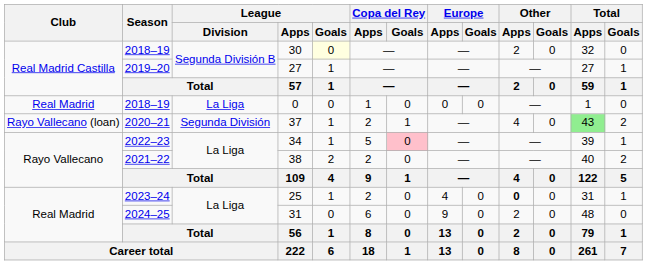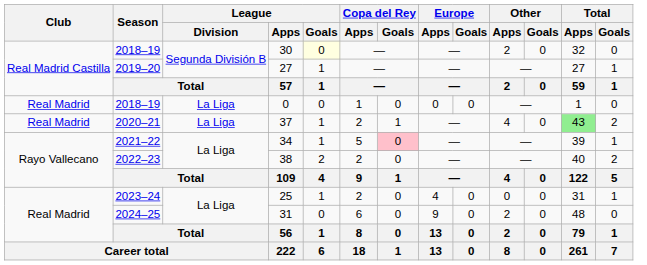 <table class="wikitable" style="text-align:center">
 <tr>
 <th rowspan="2">Club</th>
 <th rowspan="2">Season</th>
 <th colspan="3">League</th>
 <th colspan="2"><a href='#'>Copa del Rey</a></th>
 <th colspan="2"><a href='#'>Europe</a></th>
 <th colspan="2">Other</th>
 <th colspan="2">Total</th>
 </tr>
 <tr>
 <th>Division</th>
 <th>Apps</th>
 <th>Goals</th>
 <th>Apps</th>
 <th>Goals</th>
 <th>Apps</th>
 <th>Goals</th>
 <th>Apps</th>
 <th>Goals</th>
 <th>Apps</th>
 <th>Goals</th>
 </tr>
 <tr>
 <td rowspan="3"><a href='#'>Real Madrid Castilla</a></td>
 <td><a href='#'>2018–19</a></td>
 <td rowspan="2"><a href='#'>Segunda División B</a></td>
 <td>30</td>
 <td style="background: lightyellow;">0</td>
 <td colspan="2">—</td>
 <td colspan="2">—</td>
 <td>2</td>
 <td>0</td>
 <td>32</td>
 <td>0</td>
 </tr>
 <tr>
 <td><a href='#'>2019–20</a></td>
 <td>27</td>
 <td>1</td>
 <td colspan="2">—</td>
 <td colspan="2">—</td>
 <td colspan="2">—</td>
 <td>27</td>
 <td>1</td>
 </tr>
 <tr>
 <th colspan="2">Total</th>
 <th>57</th>
 <th>1</th>
 <th colspan="2">—</th>
 <th colspan="2">—</th>
 <th>2</th>
 <th>0</th>
 <th>59</th>
 <th>1</th>
 </tr>
 <tr>
 <td><a href='#'>Real Madrid</a></td>
 <td><a href='#'>2018–19</a></td>
 <td><a href='#'>La Liga</a></td>
 <td>0</td>
 <td>0</td>
 <td>1</td>
 <td>0</td>
 <td>0</td>
 <td>0</td>
 <td colspan="2">—</td>
 <td>1</td>
 <td>0</td>
 </tr>
 <tr>
-<td><a href='#'>Rayo Vallecano</a> (loan)</td>
+<td><a href='#'>Real Madrid</a></td>
 <td><a href='#'>2020–21</a></td>
-<td><a href='#'>Segunda División</a></td>
+<td><a href='#'>La Liga</a></td>
 <td>37</td>
 <td>1</td>
 <td>2</td>
 <td>1</td>
 <td colspan="2">—</td>
 <td>4</td>
 <td>0</td>
 <td style="background: lightgreen;">43</td>
 <td>2</td>
 </tr>
 <tr>
 <td rowspan="3">Rayo Vallecano</td>
-<td><a href='#'>2022–23</a></td>
+<td><a href='#'>2021–22</a></td>
 <td rowspan="2">La Liga</td>
 <td>34</td>
 <td>1</td>
 <td>5</td>
 <td style="background: pink;">0</td>
 <td colspan="2">—</td>
 <td colspan="2">—</td>
 <td>39</td>
 <td>1</td>
 </tr>
 <tr>
-<td><a href='#'>2021–22</a></td>
+<td><a href='#'>2022–23</a></td>
 <td>38</td>
 <td>2</td>
 <td>2</td>
 <td>0</td>
 <td colspan="2">—</td>
 <td colspan="2">—</td>
 <td>40</td>
 <td>2</td>
 </tr>
 <tr>
 <th colspan="2">Total</th>
 <th>109</th>
 <th>4</th>
 <th>9</th>
 <th>1</th>
 <th colspan="2">—</th>
 <th>4</th>
 <th>0</th>
 <th>122</th>
 <th>5</th>
 </tr>
 <tr>
 <td rowspan="3">Real Madrid</td>
 <td><a href='#'>2023–24</a></td>
 <td rowspan="2">La Liga</td>
 <td>25</td>
 <td>1</td>
 <td>2</td>
 <td>0</td>
 <td>4</td>
 <td>0</td>
-<td><strong>0</strong></td>
+<td>0</td>
 <td>0</td>
 <td>31</td>
 <td>1</td>
 </tr>
 <tr>
 <td><a href='#'>2024–25</a></td>
 <td>31</td>
 <td>0</td>
 <td>6</td>
 <td>0</td>
 <td>9</td>
 <td>0</td>
 <td>2</td>
 <td>0</td>
 <td>48</td>
 <td>0</td>
 </tr>
 <tr>
 <th colspan="2">Total</th>
 <th>56</th>
 <th>1</th>
 <th>8</th>
 <th>0</th>
 <th>13</th>
 <th>0</th>
 <th>2</th>
 <th>0</th>
 <th>79</th>
 <th>1</th>
 </tr>
 <tr>
 <th colspan="3">Career total</th>
 <th>222</th>
 <th>6</th>
 <th>18</th>
 <th>1</th>
 <th>13</th>
 <th>0</th>
 <th>8</th>
 <th>0</th>
 <th>261</th>
 <th>7</th>
 </tr>
 </table>
